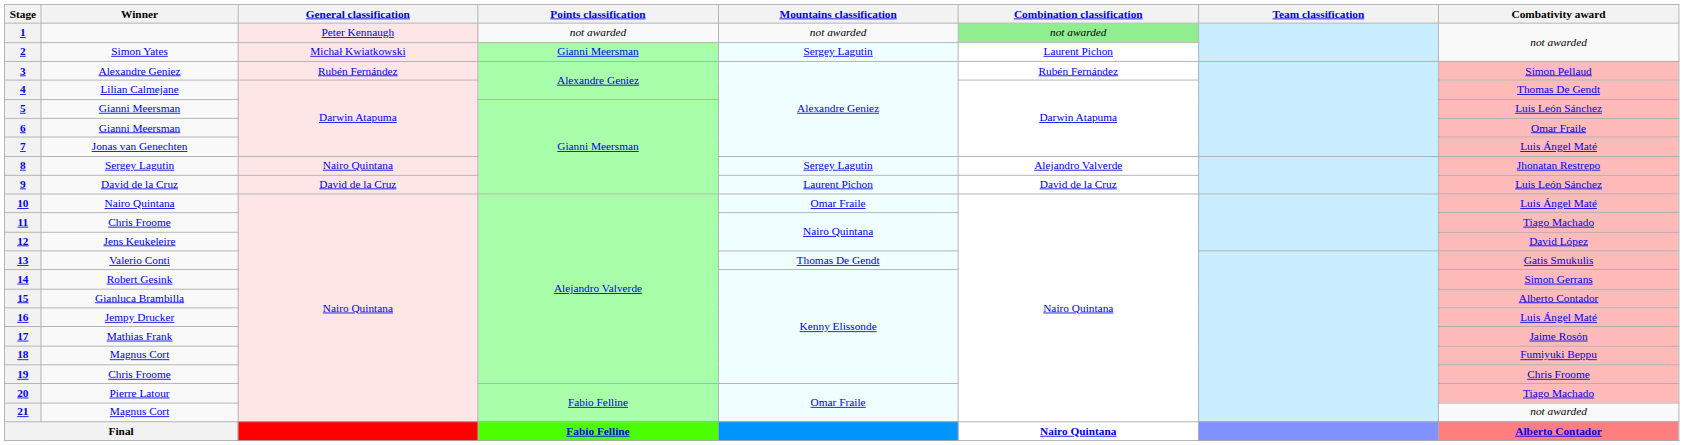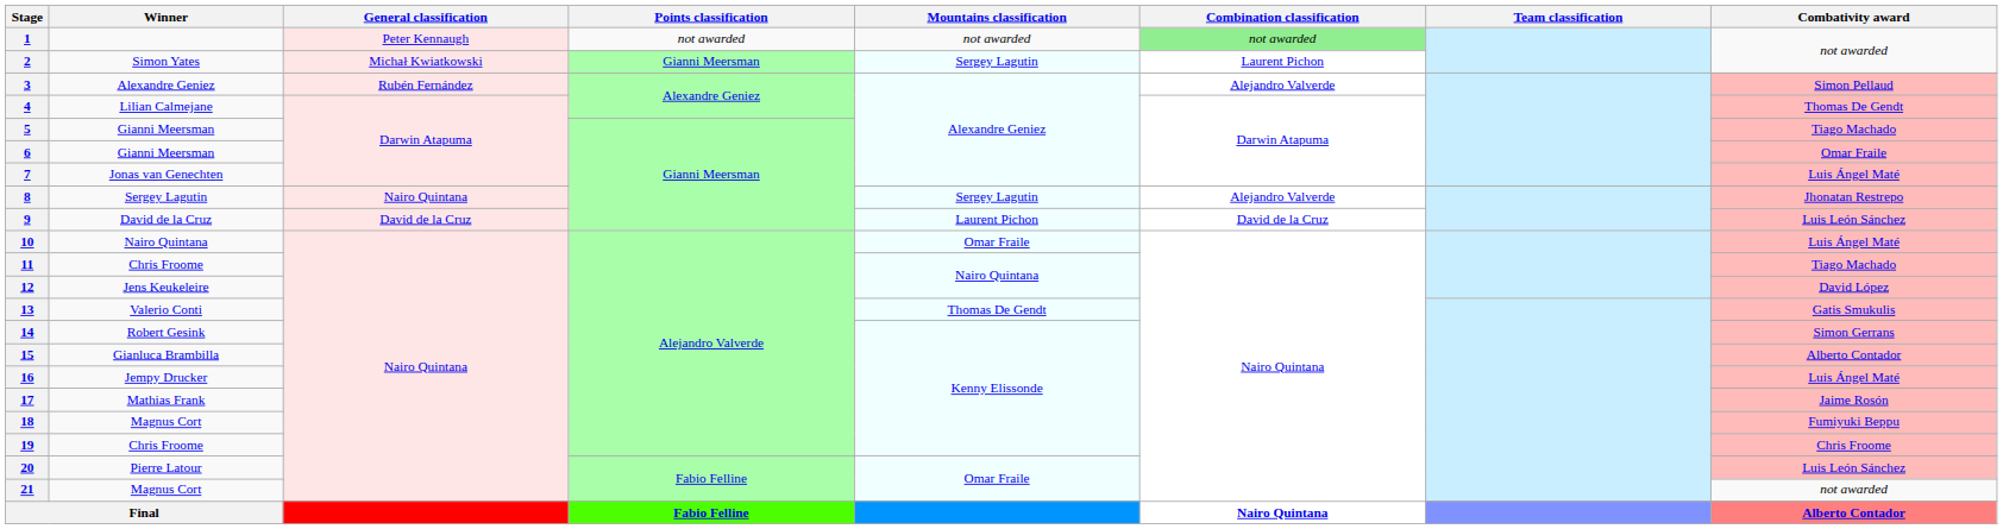 <table class="wikitable" style="text-align:center; font-size:smaller; clear: both;">
 <tr>
 <th scope="col" style="width:1%;">Stage</th>
 <th scope="col" style="width:9%;">Winner</th>
 <th scope="col" style="width:11%;"><a href='#'>General classification</a><br></th>
 <th scope="col" style="width:11%;"><a href='#'>Points classification</a><br></th>
 <th scope="col" style="width:11%;"><a href='#'>Mountains classification</a><br></th>
 <th scope="col" style="width:11%;"><a href='#'>Combination classification</a><br></th>
 <th scope="col" style="width:11%;"><a href='#'>Team classification</a></th>
 <th scope="col" style="width:11%;">Combativity award</th>
 </tr>
 <tr>
 <th scope="row"><a href='#'>1</a></th>
 <td></td>
 <td style="background:#FFE6E6;"><a href='#'>Peter Kennaugh</a></td>
 <td><em>not awarded</em></td>
 <td><em>not awarded</em></td>
 <td style="background: lightgreen;"><em>not awarded</em></td>
 <td rowspan="2" style="background:#C9EEFF"></td>
 <td rowspan="2"><em>not awarded</em></td>
 </tr>
 <tr>
 <th scope="row"><a href='#'>2</a></th>
 <td><a href='#'>Simon Yates</a></td>
 <td style="background:#FFE6E6;"><a href='#'>Michał Kwiatkowski</a></td>
 <td style="background:#A9FFA9;"><a href='#'>Gianni Meersman</a></td>
 <td style="background:azure;"><a href='#'>Sergey Lagutin</a></td>
 <td style="background:white;"><a href='#'>Laurent Pichon</a></td>
 </tr>
 <tr>
 <th scope="row"><a href='#'>3</a></th>
 <td><a href='#'>Alexandre Geniez</a></td>
 <td style="background:#FFE6E6;"><a href='#'>Rubén Fernández</a></td>
 <td style="background:#A9FFA9;" rowspan="2"><a href='#'>Alexandre Geniez</a></td>
 <td style="background:azure;" rowspan=5><a href='#'>Alexandre Geniez</a></td>
-<td style="background:white;"><a href='#'>Rubén Fernández</a></td>
+<td style="background:white;"><a href='#'>Alejandro Valverde</a></td>
 <td style="background:#C9EEFF;" rowspan=5></td>
 <td style="background:#FFBABA;"><a href='#'>Simon Pellaud</a></td>
 </tr>
 <tr>
 <th scope="row"><a href='#'>4</a></th>
 <td><a href='#'>Lilian Calmejane</a></td>
 <td style="background:#FFE6E6;" rowspan=4><a href='#'>Darwin Atapuma</a></td>
 <td style="background:white;" rowspan = 4><a href='#'>Darwin Atapuma</a></td>
 <td style="background:#FFBABA;"><a href='#'>Thomas De Gendt</a></td>
 </tr>
 <tr>
 <th scope="row"><a href='#'>5</a></th>
 <td><a href='#'>Gianni Meersman</a></td>
 <td style="background:#A9FFA9;" rowspan=5><a href='#'>Gianni Meersman</a></td>
-<td style="background:#FFBABA;"><a href='#'>Luis León Sánchez</a></td>
+<td style="background:#FFBABA;"><a href='#'>Tiago Machado</a></td>
 </tr>
 <tr>
 <th scope="row"><a href='#'>6</a></th>
 <td><a href='#'>Gianni Meersman</a></td>
 <td style="background:#FFBABA;"><a href='#'>Omar Fraile</a></td>
 </tr>
 <tr>
 <th scope="row"><a href='#'>7</a></th>
 <td><a href='#'>Jonas van Genechten</a></td>
 <td style="background:#FFBABA;"><a href='#'>Luis Ángel Maté</a></td>
 </tr>
 <tr>
 <th scope="row"><a href='#'>8</a></th>
 <td><a href='#'>Sergey Lagutin</a></td>
 <td style="background:#FFE6E6;"><a href='#'>Nairo Quintana</a></td>
 <td style="background:azure;"><a href='#'>Sergey Lagutin</a></td>
 <td style="background:white;"><a href='#'>Alejandro Valverde</a></td>
 <td style="background:#C9EEFF;" rowspan=2></td>
 <td style="background:#FFBABA;"><a href='#'>Jhonatan Restrepo</a></td>
 </tr>
 <tr>
 <th scope="row"><a href='#'>9</a></th>
 <td><a href='#'>David de la Cruz</a></td>
 <td style="background:#FFE6E6;"><a href='#'>David de la Cruz</a></td>
 <td style="background:azure;"><a href='#'>Laurent Pichon</a></td>
 <td style="background:white;"><a href='#'>David de la Cruz</a></td>
 <td style="background:#FFBABA;"><a href='#'>Luis León Sánchez</a></td>
 </tr>
 <tr>
 <th scope="row"><a href='#'>10</a></th>
 <td><a href='#'>Nairo Quintana</a></td>
 <td style="background:#FFE6E6;" rowspan= 12><a href='#'>Nairo Quintana</a></td>
 <td style="background:#A9FFA9;" rowspan=10><a href='#'>Alejandro Valverde</a></td>
 <td style="background:azure;"><a href='#'>Omar Fraile</a></td>
 <td style="background:white;" rowspan=12><a href='#'>Nairo Quintana</a></td>
 <td style="background:#C9EEFF;" rowspan=3></td>
 <td style="background:#FFBABA;"><a href='#'>Luis Ángel Maté</a></td>
 </tr>
 <tr>
 <th scope="row"><a href='#'>11</a></th>
 <td><a href='#'>Chris Froome</a></td>
 <td style="background:azure;" rowspan=2><a href='#'>Nairo Quintana</a></td>
 <td style="background:#FFBABA;"><a href='#'>Tiago Machado</a></td>
 </tr>
 <tr>
 <th scope="row"><a href='#'>12</a></th>
 <td><a href='#'>Jens Keukeleire</a></td>
 <td style="background:#FFBABA;"><a href='#'>David López</a></td>
 </tr>
 <tr>
 <th scope="row"><a href='#'>13</a></th>
 <td><a href='#'>Valerio Conti</a></td>
 <td style="background:azure;"><a href='#'>Thomas De Gendt</a></td>
 <td style="background:#C9EEFF;" rowspan=9></td>
 <td style="background:#FFBABA;"><a href='#'>Gatis Smukulis</a></td>
 </tr>
 <tr>
 <th scope="row"><a href='#'>14</a></th>
 <td><a href='#'>Robert Gesink</a></td>
 <td style="background:azure;" rowspan=6><a href='#'>Kenny Elissonde</a></td>
 <td style="background:#FFBABA;"><a href='#'>Simon Gerrans</a></td>
 </tr>
 <tr>
 <th scope="row"><a href='#'>15</a></th>
 <td><a href='#'>Gianluca Brambilla</a></td>
 <td style="background:#FFBABA;"><a href='#'>Alberto Contador</a></td>
 </tr>
 <tr>
 <th scope="row"><a href='#'>16</a></th>
 <td><a href='#'>Jempy Drucker</a></td>
 <td style="background:#FFBABA;"><a href='#'>Luis Ángel Maté</a></td>
 </tr>
 <tr>
 <th scope="row"><a href='#'>17</a></th>
 <td><a href='#'>Mathias Frank</a></td>
 <td style="background:#FFBABA;"><a href='#'>Jaime Rosón</a></td>
 </tr>
 <tr>
 <th scope="row"><a href='#'>18</a></th>
 <td><a href='#'>Magnus Cort</a></td>
 <td style="background:#FFBABA;"><a href='#'>Fumiyuki Beppu</a></td>
 </tr>
 <tr>
 <th scope="row"><a href='#'>19</a></th>
 <td><a href='#'>Chris Froome</a></td>
 <td style="background:#FFBABA;"><a href='#'>Chris Froome</a></td>
 </tr>
 <tr>
 <th scope="row"><a href='#'>20</a></th>
 <td><a href='#'>Pierre Latour</a></td>
 <td style="background:#A9FFA9;" rowspan=2><a href='#'>Fabio Felline</a></td>
 <td style="background:azure;" rowspan=2><a href='#'>Omar Fraile</a></td>
-<td style="background:#FFBABA;"><a href='#'>Tiago Machado</a></td>
+<td style="background:#FFBABA;"><a href='#'>Luis León Sánchez</a></td>
 </tr>
 <tr>
 <th scope="row"><a href='#'>21</a></th>
 <td><a href='#'>Magnus Cort</a></td>
 <td><em>not awarded</em></td>
 </tr>
 <tr>
 <th colspan="2">Final</th>
 <th style="background:#FF0000;"></th>
 <th style="background:#4CFF00;"><a href='#'>Fabio Felline</a></th>
 <th style="background:#0094FF;"></th>
 <th style="background:#FFFFFF;"><a href='#'>Nairo Quintana</a></th>
 <th style="background:#7F92FF;"></th>
 <th style="background:#FF7F7F;"><a href='#'>Alberto Contador</a></th>
 </tr>
 </table>
